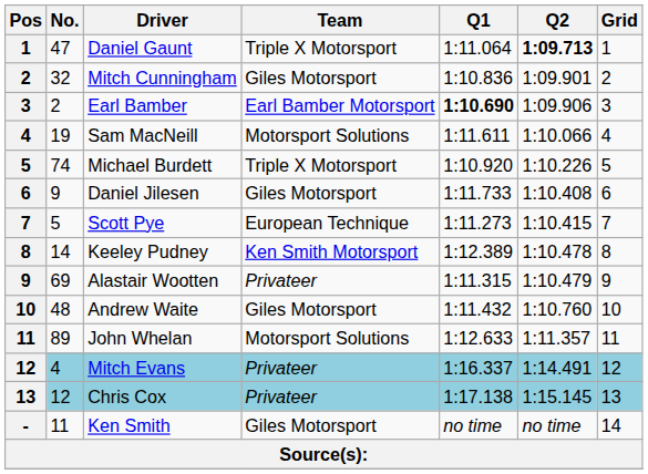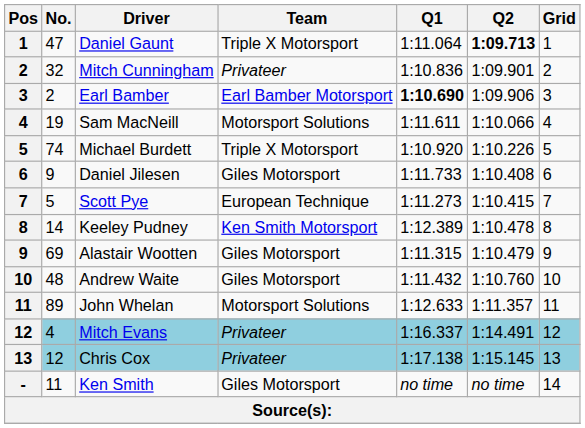 <table class="wikitable" style="font-size: 87%;">
 <tr>
 <th>Pos</th>
 <th>No.</th>
 <th>Driver</th>
 <th>Team</th>
 <th>Q1</th>
 <th>Q2</th>
 <th>Grid</th>
 </tr>
 <tr>
 <th>1</th>
 <td>47</td>
 <td> <a href='#'>Daniel Gaunt</a></td>
 <td>Triple X Motorsport</td>
 <td>1:11.064</td>
 <td><strong>1:09.713</strong></td>
 <td>1</td>
 </tr>
 <tr>
 <th>2</th>
 <td>32</td>
 <td> <a href='#'>Mitch Cunningham</a></td>
-<td>Giles Motorsport</td>
+<td><em>Privateer</em></td>
 <td>1:10.836</td>
 <td>1:09.901</td>
 <td>2</td>
 </tr>
 <tr>
 <th>3</th>
 <td>2</td>
 <td> <a href='#'>Earl Bamber</a></td>
 <td><a href='#'>Earl Bamber Motorsport</a></td>
 <td><strong>1:10.690</strong></td>
 <td>1:09.906</td>
 <td>3</td>
 </tr>
 <tr>
 <th>4</th>
 <td>19</td>
 <td> Sam MacNeill</td>
 <td>Motorsport Solutions</td>
 <td>1:11.611</td>
 <td>1:10.066</td>
 <td>4</td>
 </tr>
 <tr>
 <th>5</th>
 <td>74</td>
 <td> Michael Burdett</td>
 <td>Triple X Motorsport</td>
 <td>1:10.920</td>
 <td>1:10.226</td>
 <td>5</td>
 </tr>
 <tr>
 <th>6</th>
 <td>9</td>
 <td> Daniel Jilesen</td>
 <td>Giles Motorsport</td>
 <td>1:11.733</td>
 <td>1:10.408</td>
 <td>6</td>
 </tr>
 <tr>
 <th>7</th>
 <td>5</td>
 <td> <a href='#'>Scott Pye</a></td>
 <td>European Technique</td>
 <td>1:11.273</td>
 <td>1:10.415</td>
 <td>7</td>
 </tr>
 <tr>
 <th>8</th>
 <td>14</td>
 <td> Keeley Pudney</td>
 <td><a href='#'>Ken Smith Motorsport</a></td>
 <td>1:12.389</td>
 <td>1:10.478</td>
 <td>8</td>
 </tr>
 <tr>
 <th>9</th>
 <td>69</td>
 <td> Alastair Wootten</td>
-<td><em>Privateer</em></td>
+<td>Giles Motorsport</td>
 <td>1:11.315</td>
 <td>1:10.479</td>
 <td>9</td>
 </tr>
 <tr>
 <th>10</th>
 <td>48</td>
 <td> Andrew Waite</td>
 <td>Giles Motorsport</td>
 <td>1:11.432</td>
 <td>1:10.760</td>
 <td>10</td>
 </tr>
 <tr>
 <th>11</th>
 <td>89</td>
 <td> John Whelan</td>
 <td>Motorsport Solutions</td>
 <td>1:12.633</td>
 <td>1:11.357</td>
 <td>11</td>
 </tr>
 <tr>
 <th>12</th>
 <td style="background:#8fcfdf;">4</td>
 <td style="background:#8fcfdf;"> <a href='#'>Mitch Evans</a></td>
 <td style="background:#8fcfdf;"><em>Privateer</em></td>
 <td style="background:#8fcfdf;">1:16.337</td>
 <td style="background:#8fcfdf;">1:14.491</td>
 <td style="background:#8fcfdf;">12</td>
 </tr>
 <tr>
 <th>13</th>
 <td style="background:#8fcfdf;">12</td>
 <td style="background:#8fcfdf;"> Chris Cox</td>
 <td style="background:#8fcfdf;"><em>Privateer</em></td>
 <td style="background:#8fcfdf;">1:17.138</td>
 <td style="background:#8fcfdf;">1:15.145</td>
 <td style="background:#8fcfdf;">13</td>
 </tr>
 <tr>
 <th>-</th>
 <td>11</td>
 <td> <a href='#'>Ken Smith</a></td>
 <td>Giles Motorsport</td>
 <td><em>no time</em></td>
 <td><em>no time</em></td>
 <td>14</td>
 </tr>
 <tr>
 <th colspan=8>Source(s):</th>
 </tr>
 <tr>
 </tr>
 </table>
